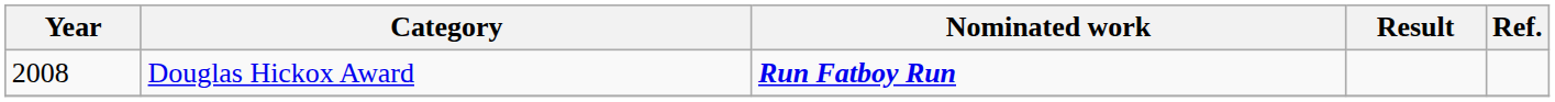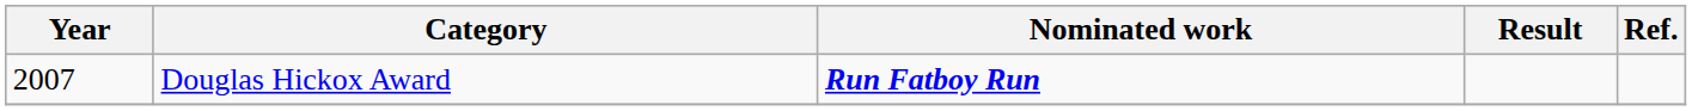 <table class=wikitable>
 <tr>
 <th scope="col" style="width:5em;">Year</th>
 <th scope="col" style="width:26em;">Category</th>
 <th scope="col" style="width:25em;">Nominated work</th>
 <th scope="col" style="width:5em;">Result</th>
 <th>Ref.</th>
 </tr>
 <tr>
-<td>2008</td>
+<td>2007</td>
 <td><a href='#'>Douglas Hickox Award</a></td>
 <td><strong><em><a href='#'>Run Fatboy Run</a></em></strong></td>
 <td></td>
 <td></td>
 </tr>
 <tr>
 </tr>
 </table>
